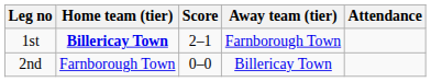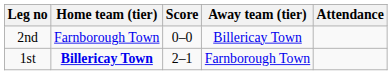 <table class="wikitable" style="text-align:center">
 <tr>
 <th>Leg no</th>
 <th>Home team (tier)</th>
 <th>Score</th>
 <th>Away team (tier)</th>
 <th>Attendance</th>
 </tr>
 <tr>
+<td>2nd</td>
+<td><a href='#'>Farnborough Town</a></td>
+<td>0–0</td>
+<td><a href='#'>Billericay Town</a></td>
+<td></td>
+</tr>
+<tr>
 <td>1st</td>
 <td><strong><a href='#'>Billericay Town</a></strong></td>
 <td>2–1</td>
 <td><a href='#'>Farnborough Town</a></td>
 <td></td>
 </tr>
-<tr>
-<td>2nd</td>
-<td><a href='#'>Farnborough Town</a></td>
-<td>0–0</td>
-<td><a href='#'>Billericay Town</a></td>
-<td></td>
-</tr>
 </table>
